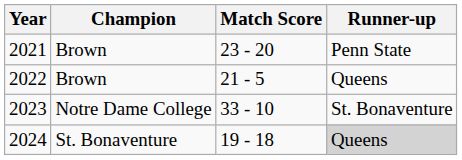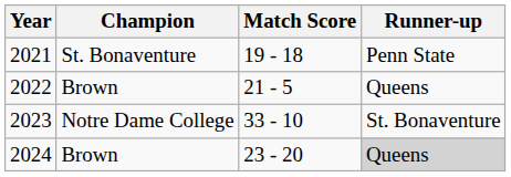 <table class="wikitable">
 <tr>
 <th>Year</th>
 <th>Champion</th>
 <th>Match Score</th>
 <th>Runner-up</th>
 </tr>
 <tr>
 <td>2021</td>
-<td>Brown</td>
-<td>23 - 20</td>
+<td>St. Bonaventure</td>
+<td>19 - 18</td>
 <td>Penn State</td>
 </tr>
 <tr>
 <td>2022</td>
 <td>Brown</td>
 <td>21 - 5</td>
 <td>Queens</td>
 </tr>
 <tr>
 <td>2023</td>
 <td>Notre Dame College</td>
 <td>33 - 10</td>
 <td>St. Bonaventure</td>
 </tr>
 <tr>
 <td>2024</td>
-<td>St. Bonaventure</td>
-<td>19 - 18</td>
+<td>Brown</td>
+<td>23 - 20</td>
 <td style="background: lightgrey;">Queens</td>
 </tr>
 </table>
